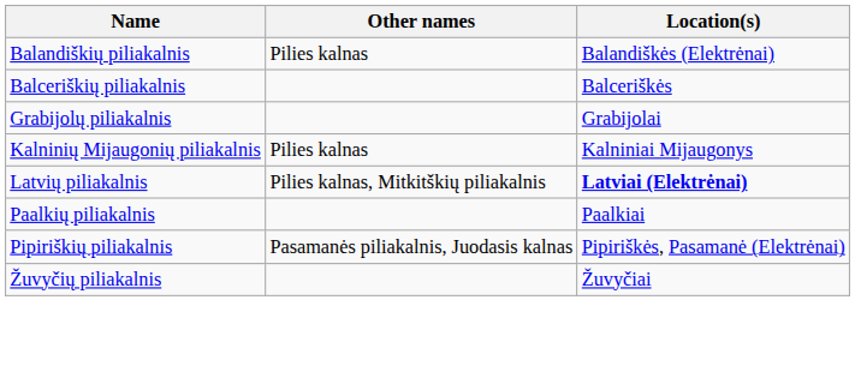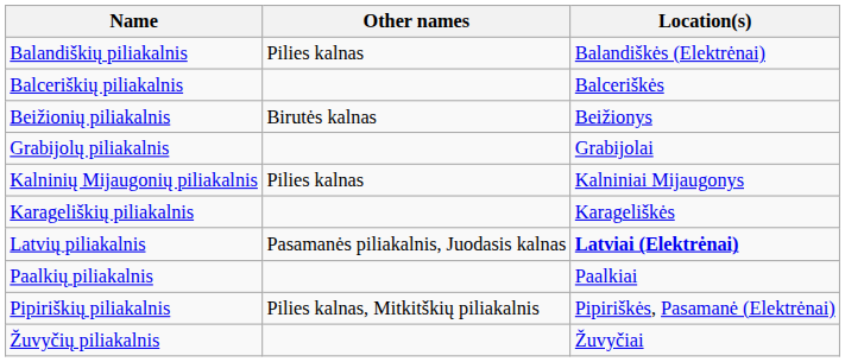 <table class="wikitable" style="font-size: 95%;">
 <tr>
 <th>Name</th>
 <th>Other names</th>
 <th>Location(s)</th>
 </tr>
 <tr>
 <td><a href='#'>Balandiškių piliakalnis</a></td>
 <td>Pilies kalnas</td>
 <td><a href='#'>Balandiškės (Elektrėnai)</a></td>
 </tr>
 <tr>
 <td><a href='#'>Balceriškių piliakalnis</a></td>
 <td></td>
 <td><a href='#'>Balceriškės</a></td>
 </tr>
 <tr>
+<td><a href='#'>Beižionių piliakalnis</a></td>
+<td>Birutės kalnas</td>
+<td><a href='#'>Beižionys</a></td>
+</tr>
+<tr>
 <td><a href='#'>Grabijolų piliakalnis</a></td>
 <td></td>
 <td><a href='#'>Grabijolai</a></td>
 </tr>
 <tr>
 <td><a href='#'>Kalninių Mijaugonių piliakalnis</a></td>
 <td>Pilies kalnas</td>
 <td><a href='#'>Kalniniai Mijaugonys</a></td>
 </tr>
 <tr>
+<td><a href='#'>Karageliškių piliakalnis</a></td>
+<td></td>
+<td><a href='#'>Karageliškės</a></td>
+</tr>
+<tr>
 <td><a href='#'>Latvių piliakalnis</a></td>
-<td>Pilies kalnas, Mitkitškių piliakalnis</td>
+<td>Pasamanės piliakalnis, Juodasis kalnas</td>
 <td><strong><a href='#'>Latviai (Elektrėnai)</a></strong></td>
 </tr>
 <tr>
 <td><a href='#'>Paalkių piliakalnis</a></td>
 <td></td>
 <td><a href='#'>Paalkiai</a></td>
 </tr>
 <tr>
 <td><a href='#'>Pipiriškių piliakalnis</a></td>
-<td>Pasamanės piliakalnis, Juodasis kalnas</td>
+<td>Pilies kalnas, Mitkitškių piliakalnis</td>
 <td><a href='#'>Pipiriškės</a>, <a href='#'>Pasamanė (Elektrėnai)</a></td>
 </tr>
 <tr>
 <td><a href='#'>Žuvyčių piliakalnis</a></td>
 <td></td>
 <td><a href='#'>Žuvyčiai</a></td>
 </tr>
 </table>
